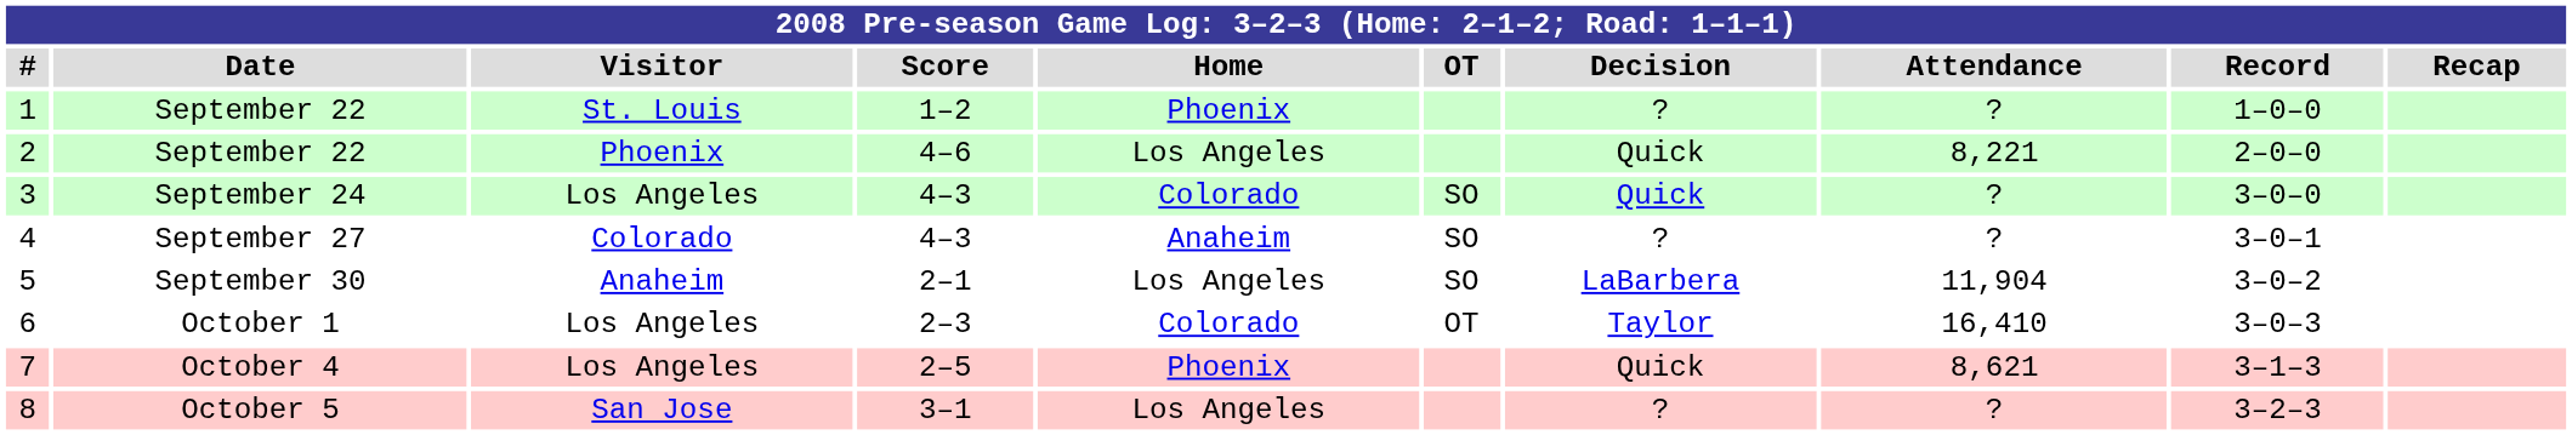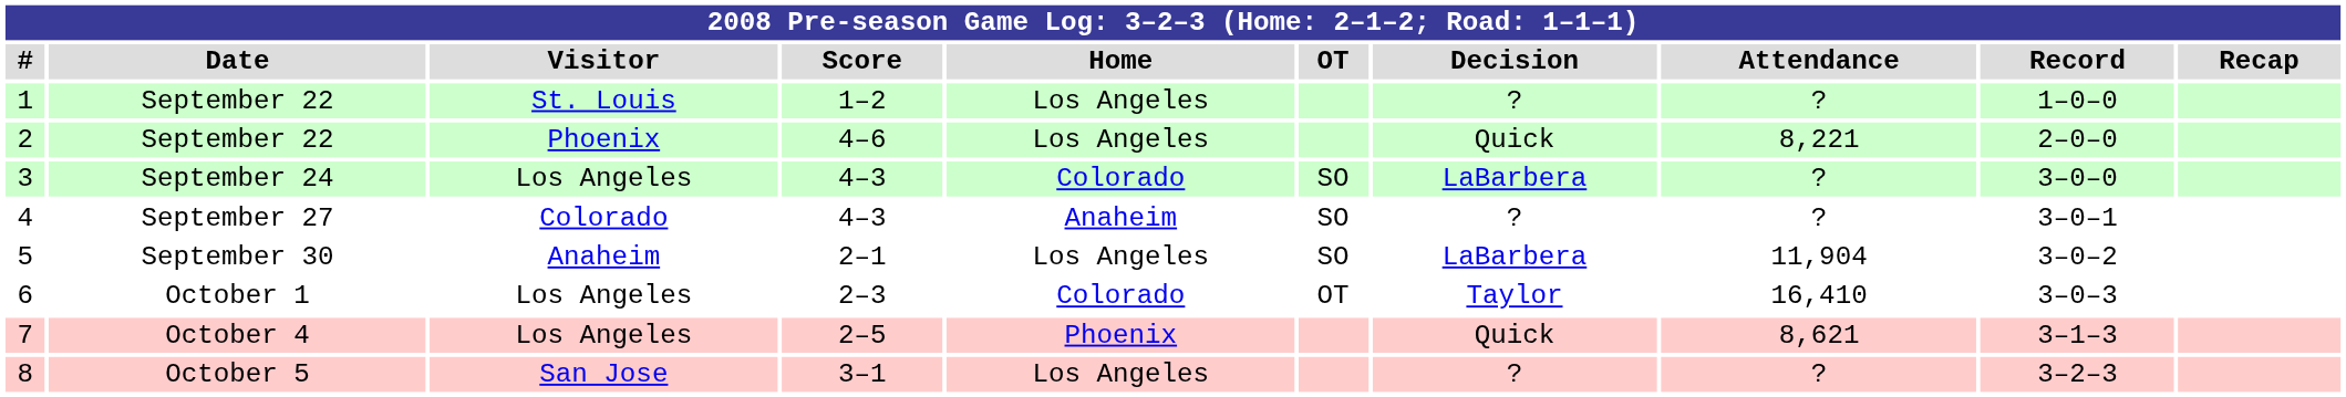 <table class="toccolours collapsible collapsed"  style="width:90%; clear:both; margin:1.5em auto; text-align:center;">
 <tr>
 <th colspan=11 style="background:#393997; color:white;">2008 Pre-season Game Log: 3–2–3 (Home: 2–1–2; Road: 1–1–1)</th>
 </tr>
 <tr style="text-align:center; background:#ddd;">
 <td><strong>#</strong></td>
 <td><strong>Date</strong></td>
 <td><strong>Visitor</strong></td>
 <td><strong>Score</strong></td>
 <td><strong>Home</strong></td>
 <td><strong>OT</strong></td>
 <td><strong>Decision</strong></td>
 <td><strong>Attendance</strong></td>
 <td><strong>Record</strong></td>
 <td><strong>Recap</strong></td>
 </tr>
 <tr style="text-align:center; background:#cfc;">
 <td>1</td>
 <td>September 22</td>
 <td><a href='#'>St. Louis</a></td>
 <td>1–2</td>
-<td><a href='#'>Phoenix</a></td>
+<td>Los Angeles</td>
 <td></td>
 <td>?</td>
 <td>?</td>
 <td>1–0–0</td>
 <td></td>
 </tr>
 <tr style="text-align:center; background:#cfc;">
 <td>2</td>
 <td>September 22</td>
 <td><a href='#'>Phoenix</a></td>
 <td>4–6</td>
 <td>Los Angeles</td>
 <td></td>
 <td>Quick</td>
 <td>8,221</td>
 <td>2–0–0</td>
 <td></td>
 </tr>
 <tr style="text-align:center; background:#cfc;">
 <td>3</td>
 <td>September 24</td>
 <td>Los Angeles</td>
 <td>4–3</td>
 <td><a href='#'>Colorado</a></td>
 <td>SO</td>
-<td><a href='#'>Quick</a></td>
+<td><a href='#'>LaBarbera</a></td>
 <td>?</td>
 <td>3–0–0</td>
 <td></td>
 </tr>
 <tr style="text-align:center; background:#fff;">
 <td>4</td>
 <td>September 27</td>
 <td><a href='#'>Colorado</a></td>
 <td>4–3</td>
 <td><a href='#'>Anaheim</a></td>
 <td>SO</td>
 <td>?</td>
 <td>?</td>
 <td>3–0–1</td>
 <td></td>
 </tr>
 <tr style="text-align:center; background:#fff;">
 <td>5</td>
 <td>September 30</td>
 <td><a href='#'>Anaheim</a></td>
 <td>2–1</td>
 <td>Los Angeles</td>
 <td>SO</td>
 <td><a href='#'>LaBarbera</a></td>
 <td>11,904</td>
 <td>3–0–2</td>
 <td></td>
 </tr>
 <tr style="text-align:center; background:#fff;">
 <td>6</td>
 <td>October 1</td>
 <td>Los Angeles</td>
 <td>2–3</td>
 <td><a href='#'>Colorado</a></td>
 <td>OT</td>
 <td><a href='#'>Taylor</a></td>
 <td>16,410</td>
 <td>3–0–3</td>
 <td></td>
 </tr>
 <tr style="text-align:center; background:#fcc;">
 <td>7</td>
 <td>October 4</td>
 <td>Los Angeles</td>
 <td>2–5</td>
 <td><a href='#'>Phoenix</a></td>
 <td></td>
 <td>Quick</td>
 <td>8,621</td>
 <td>3–1–3</td>
 <td></td>
 </tr>
 <tr style="text-align:center; background:#fcc;">
 <td>8</td>
 <td>October 5</td>
 <td><a href='#'>San Jose</a></td>
 <td>3–1</td>
 <td>Los Angeles</td>
 <td></td>
 <td>?</td>
 <td>?</td>
 <td>3–2–3</td>
 <td></td>
 </tr>
 </table>
